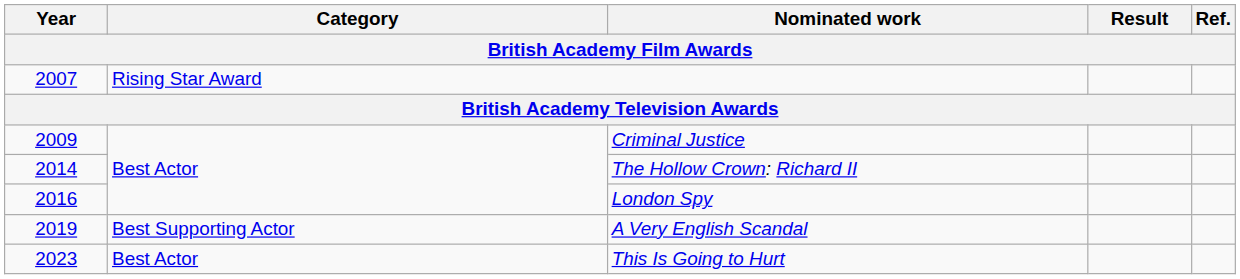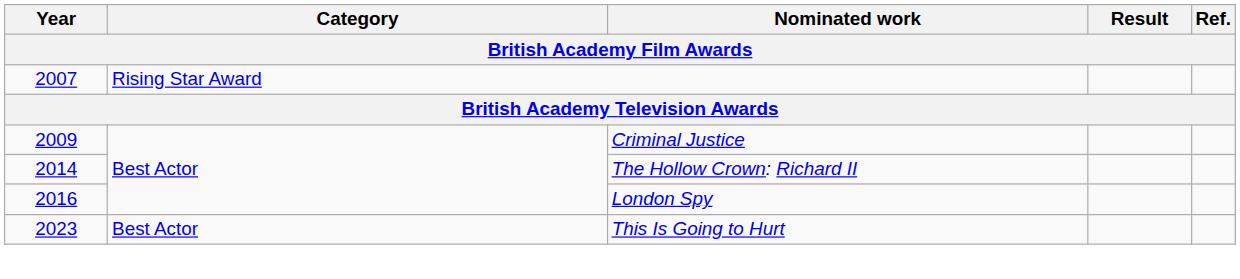 <table class=wikitable>
 <tr>
 <th scope="col" style="width:5em;">Year</th>
 <th scope="col" style="width:26em;">Category</th>
 <th scope="col" style="width:25em;">Nominated work</th>
 <th scope="col" style="width:5em;">Result</th>
 <th>Ref.</th>
 </tr>
 <tr>
 <th colspan=5><a href='#'>British Academy Film Awards</a></th>
 </tr>
 <tr>
 <td style="text-align:center;"><a href='#'>2007</a></td>
 <td colspan=2><a href='#'>Rising Star Award</a></td>
 <td></td>
 <td></td>
 </tr>
 <tr>
 <th colspan=5><a href='#'>British Academy Television Awards</a></th>
 </tr>
 <tr>
 <td style="text-align:center;"><a href='#'>2009</a></td>
 <td rowspan=3><a href='#'>Best Actor</a></td>
 <td><em><a href='#'>Criminal Justice</a></em></td>
 <td></td>
 <td></td>
 </tr>
 <tr>
 <td style="text-align:center;"><a href='#'>2014</a></td>
 <td><em><a href='#'>The Hollow Crown</a>: <a href='#'>Richard II</a></em></td>
 <td></td>
 <td></td>
 </tr>
 <tr>
 <td style="text-align:center;"><a href='#'>2016</a></td>
 <td><em><a href='#'>London Spy</a></em></td>
 <td></td>
 <td></td>
 </tr>
 <tr>
-<td style="text-align:center;"><a href='#'>2019</a></td>
-<td><a href='#'>Best Supporting Actor</a></td>
-<td><em><a href='#'>A Very English Scandal</a></em></td>
-<td></td>
-<td></td>
-</tr>
-<tr>
 <td style="text-align:center;"><a href='#'>2023</a></td>
 <td rowspan=1><a href='#'>Best Actor</a></td>
 <td><em><a href='#'>This Is Going to Hurt</a></em></td>
 <td></td>
 <td></td>
 </tr>
 </table>
